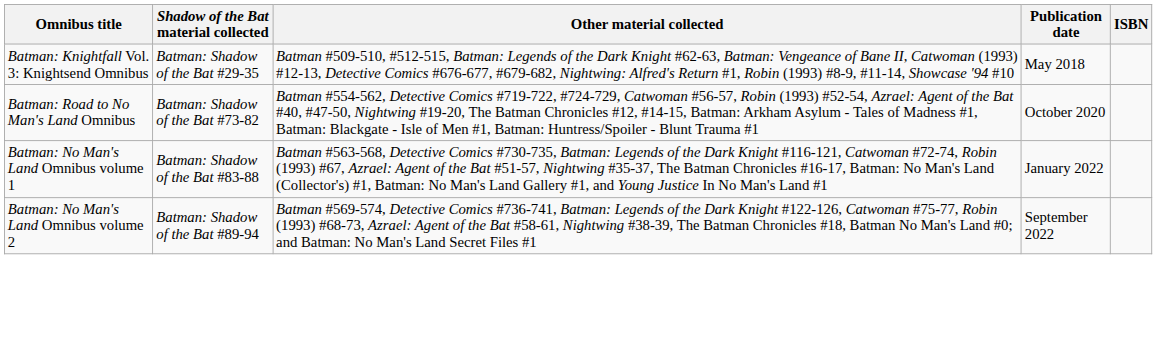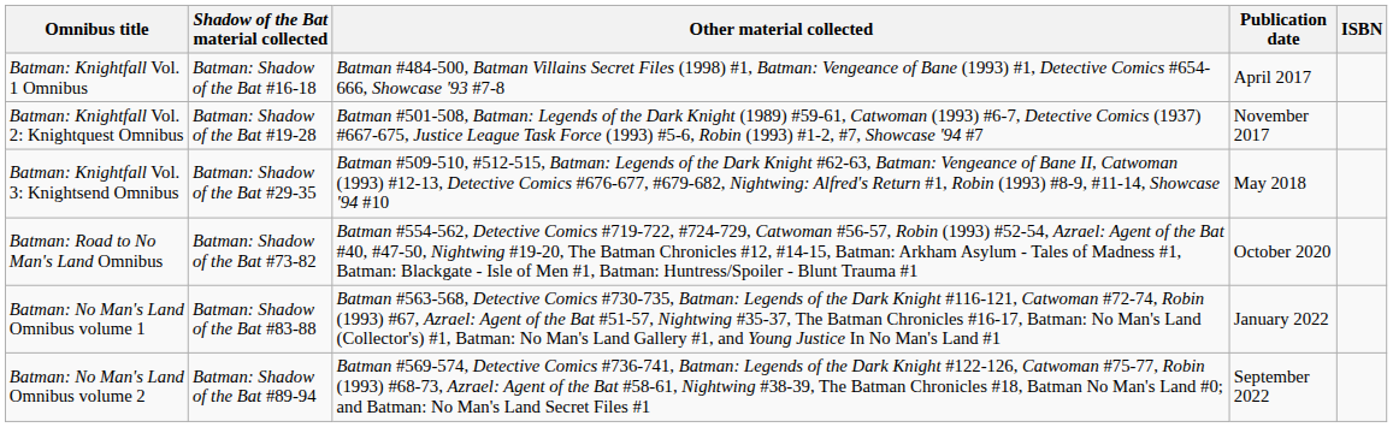 <table class="wikitable">
 <tr>
 <th>Omnibus title</th>
 <th><em>Shadow of the Bat</em> material collected</th>
 <th>Other material collected</th>
 <th>Publication date</th>
 <th>ISBN</th>
+</tr>
+<tr>
+<td><em>Batman: Knightfall</em> Vol. 1 Omnibus</td>
+<td><em>Batman: Shadow of the Bat</em> #16-18</td>
+<td><em>Batman</em> #484-500, <em>Batman Villains Secret Files</em> (1998) #1, <em>Batman: Vengeance of Bane</em> (1993) #1, <em>Detective Comics</em> #654-666, <em>Showcase '93</em> #7-8</td>
+<td>April 2017</td>
+<td></td>
+</tr>
+<tr>
+<td><em>Batman: Knightfall</em> Vol. 2: Knightquest Omnibus</td>
+<td><em>Batman: Shadow of the Bat</em> #19-28</td>
+<td><em>Batman</em> #501-508, <em>Batman: Legends of the Dark Knight</em> (1989) #59-61, <em>Catwoman</em> (1993) #6-7, <em>Detective Comics</em> (1937) #667-675, <em>Justice League Task Force</em> (1993) #5-6, <em>Robin</em> (1993) #1-2, #7, <em>Showcase '94</em> #7</td>
+<td>November 2017</td>
+<td></td>
 </tr>
 <tr>
 <td><em>Batman: Knightfall</em> Vol. 3: Knightsend Omnibus</td>
 <td><em>Batman: Shadow of the Bat</em> #29-35</td>
 <td><em>Batman</em> #509-510, #512-515, <em>Batman: Legends of the Dark Knight</em> #62-63, <em>Batman: Vengeance of Bane II</em>, <em>Catwoman</em> (1993) #12-13, <em>Detective Comics</em> #676-677, #679-682, <em>Nightwing: Alfred's Return</em> #1, <em>Robin</em> (1993) #8-9, #11-14, <em>Showcase '94</em> #10</td>
 <td>May 2018</td>
 <td></td>
 </tr>
 <tr>
 <td><em>Batman: Road to No Man's Land</em> Omnibus</td>
 <td><em>Batman: Shadow of the Bat</em> #73-82</td>
 <td><em>Batman</em> #554-562, <em>Detective Comics</em> #719-722, #724-729, <em>Catwoman</em> #56-57, <em>Robin</em> (1993) #52-54, <em>Azrael: Agent of the Bat</em> #40, #47-50, <em>Nightwing</em> #19-20, The Batman Chronicles #12, #14-15, Batman: Arkham Asylum - Tales of Madness #1, Batman: Blackgate - Isle of Men #1, Batman: Huntress/Spoiler - Blunt Trauma #1</td>
 <td>October 2020</td>
 <td></td>
 </tr>
 <tr>
 <td><em>Batman: No Man's Land</em> Omnibus volume 1</td>
 <td><em>Batman: Shadow of the Bat</em> #83-88</td>
 <td><em>Batman</em> #563-568, <em>Detective Comics</em> #730-735, <em>Batman: Legends of the Dark Knight</em> #116-121, <em>Catwoman</em> #72-74, <em>Robin</em> (1993) #67, <em>Azrael: Agent of the Bat</em> #51-57, <em>Nightwing</em> #35-37, The Batman Chronicles #16-17, Batman: No Man's Land (Collector's) #1, Batman: No Man's Land Gallery #1, and <em>Young Justice</em> In No Man's Land #1</td>
 <td>January 2022</td>
 <td></td>
 </tr>
 <tr>
 <td><em>Batman: No Man's Land</em> Omnibus volume 2</td>
 <td><em>Batman: Shadow of the Bat</em> #89-94</td>
 <td><em>Batman</em> #569-574, <em>Detective Comics</em> #736-741, <em>Batman: Legends of the Dark Knight</em> #122-126, <em>Catwoman</em> #75-77, <em>Robin</em> (1993) #68-73, <em>Azrael: Agent of the Bat</em> #58-61, <em>Nightwing</em> #38-39, The Batman Chronicles #18, Batman No Man's Land #0; and Batman: No Man's Land Secret Files #1</td>
 <td>September 2022</td>
 <td></td>
 </tr>
 </table>
